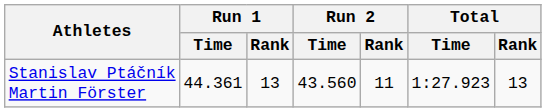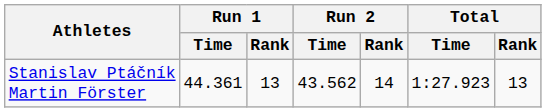 <table class="wikitable" border="1" style="font-size:90%">
 <tr>
 <th rowspan="2">Athletes</th>
 <th colspan="2">Run 1</th>
 <th colspan="2">Run 2</th>
 <th colspan="2">Total</th>
 </tr>
 <tr>
 <th>Time</th>
 <th>Rank</th>
 <th>Time</th>
 <th>Rank</th>
 <th>Time</th>
 <th>Rank</th>
 </tr>
 <tr>
 <td><a href='#'>Stanislav Ptáčník</a><br><a href='#'>Martin Förster</a></td>
 <td align="center">44.361</td>
 <td align="center">13</td>
-<td align="center">43.560</td>
-<td align="center">11</td>
+<td align="center">43.562</td>
+<td align="center">14</td>
 <td align="center">1:27.923</td>
 <td align="center">13</td>
 </tr>
 </table>
